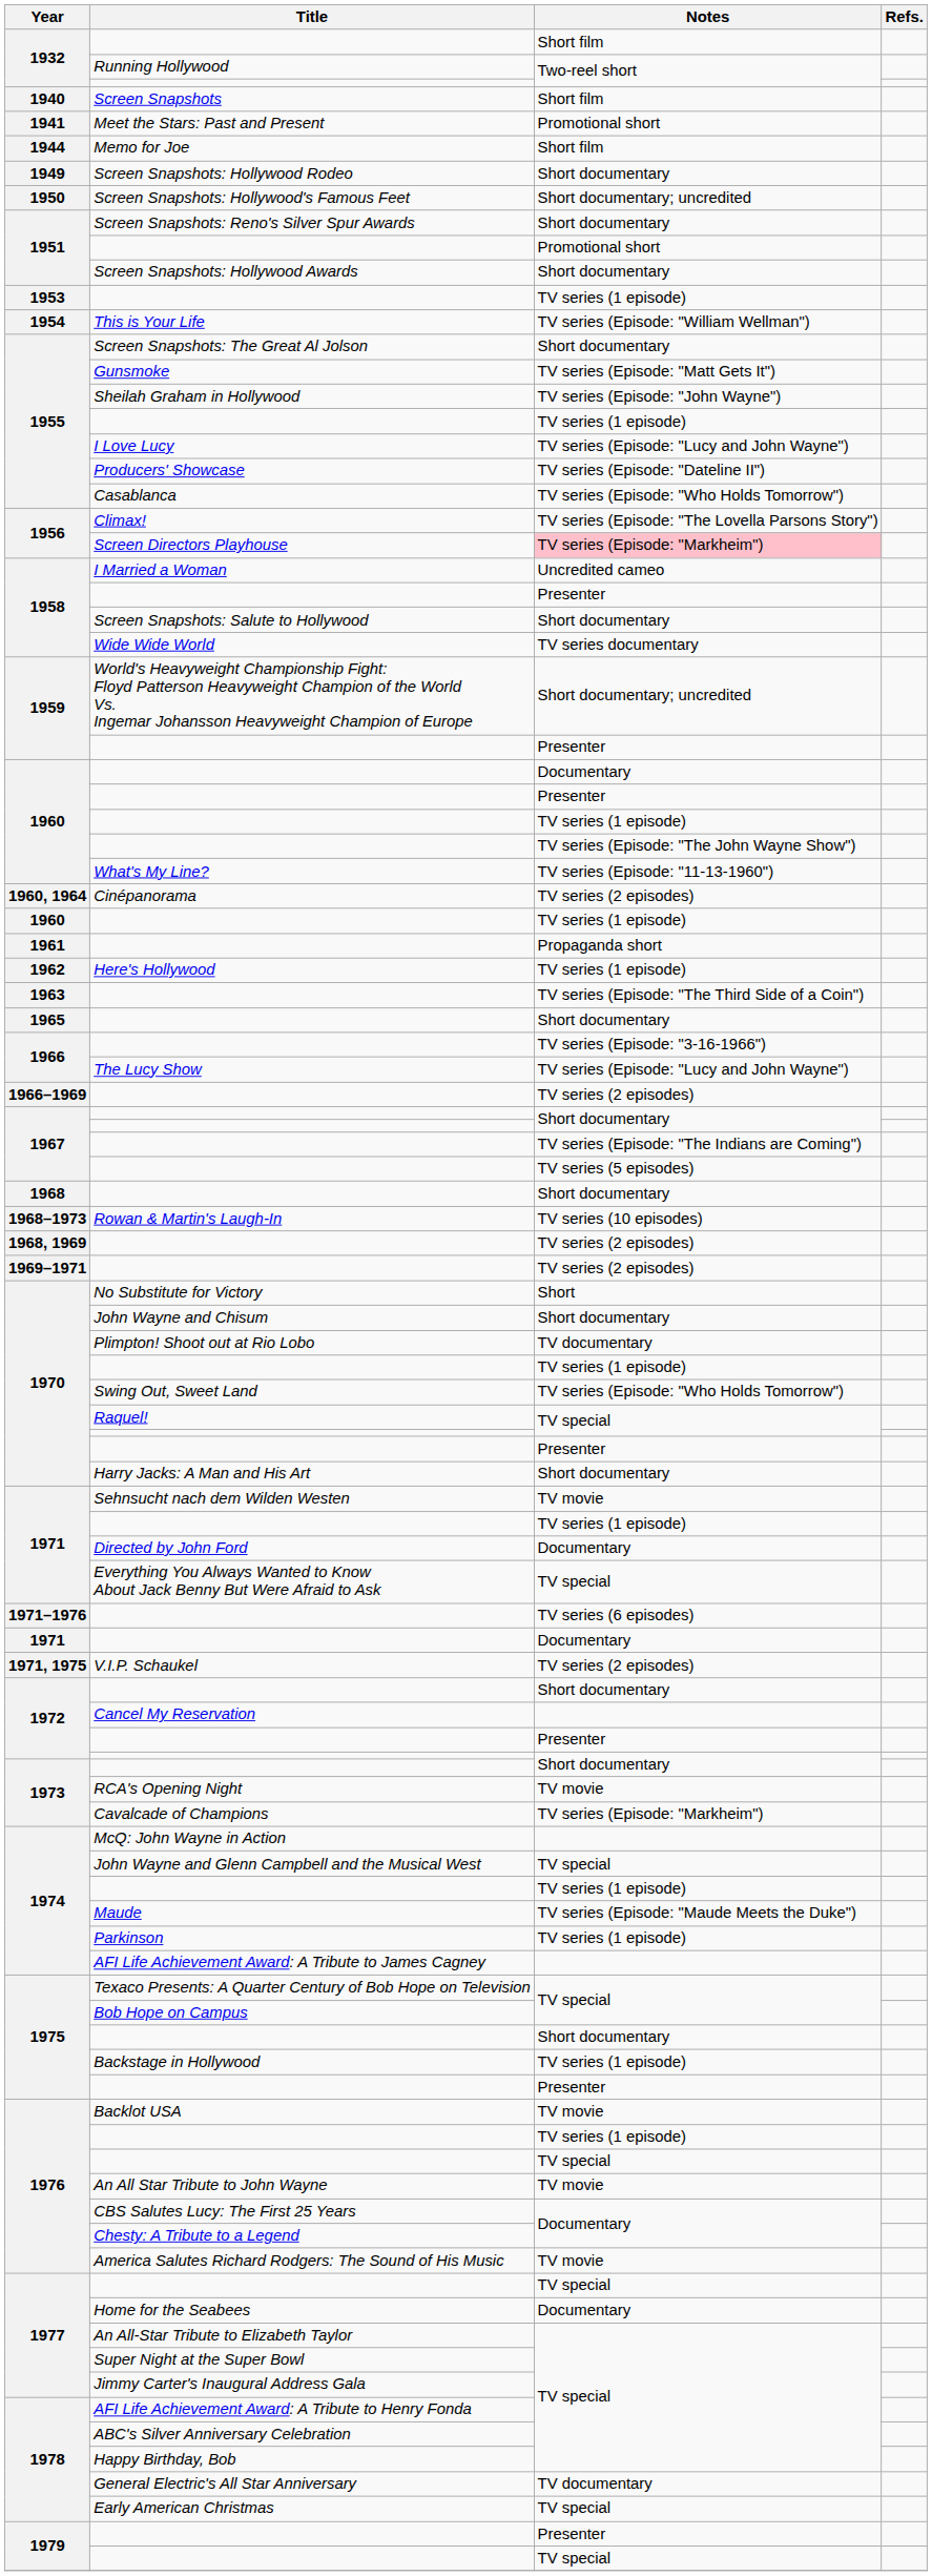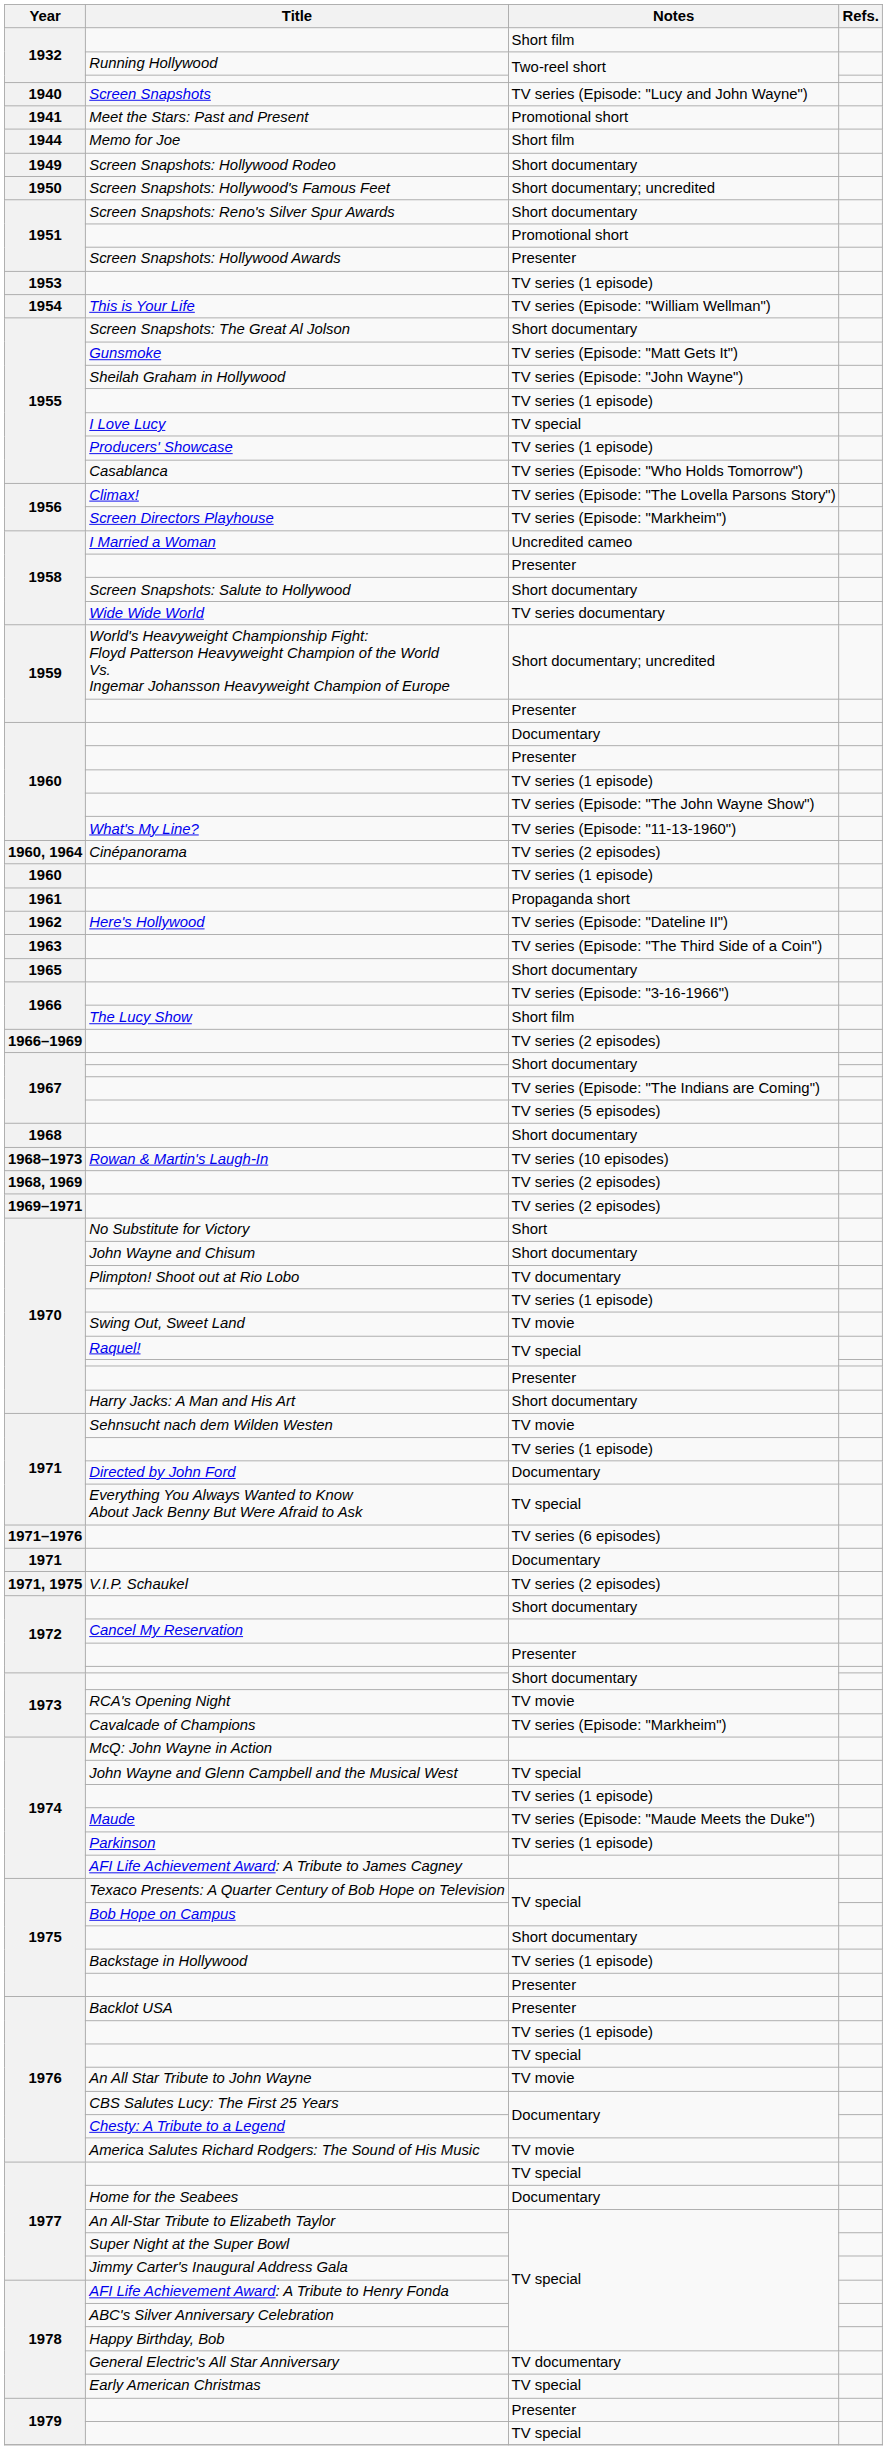 <table class="wikitable plainrowheaders sortable" style="margin-right: 0;">
 <tr>
 <th scope="col">Year</th>
 <th scope="col">Title</th>
 <th scope="col" class=unsortable>Notes</th>
 <th scope="col" class=unsortable>Refs.</th>
 </tr>
 <tr>
 <th rowspan="3" scope="row">1932</th>
 <td><em></em></td>
 <td>Short film</td>
 <td style="text-align:center"></td>
 </tr>
 <tr>
 <td><em>Running Hollywood</em></td>
 <td rowspan="2">Two-reel short</td>
 <td style="text-align:center"></td>
 </tr>
 <tr>
 <td><em></em></td>
 <td style="text-align:center"></td>
 </tr>
 <tr>
 <th scope="row">1940</th>
 <td><em><a href='#'>Screen Snapshots</a></em></td>
-<td>Short film</td>
+<td>TV series (Episode: "Lucy and John Wayne")</td>
 <td style="text-align:center"></td>
 </tr>
 <tr>
 <th scope="row">1941</th>
 <td><em>Meet the Stars: Past and Present</em></td>
 <td>Promotional short</td>
 <td style="text-align:center"></td>
 </tr>
 <tr>
 <th scope="row">1944</th>
 <td><em>Memo for Joe</em></td>
 <td>Short film</td>
 <td style="text-align:center"></td>
 </tr>
 <tr>
 <th scope="row">1949</th>
 <td><em>Screen Snapshots: Hollywood Rodeo</em></td>
 <td>Short documentary</td>
 <td style="text-align:center"></td>
 </tr>
 <tr>
 <th scope="row">1950</th>
 <td><em>Screen Snapshots: Hollywood's Famous Feet</em></td>
 <td>Short documentary; uncredited</td>
 <td style="text-align:center"></td>
 </tr>
 <tr>
 <th rowspan="3" scope="row">1951</th>
 <td><em>Screen Snapshots: Reno's Silver Spur Awards</em></td>
 <td>Short documentary</td>
 <td style="text-align:center"></td>
 </tr>
 <tr>
 <td><em></em></td>
 <td>Promotional short</td>
 <td style="text-align:center"></td>
 </tr>
 <tr>
 <td><em>Screen Snapshots: Hollywood Awards</em></td>
-<td>Short documentary</td>
+<td>Presenter</td>
 <td style="text-align:center"></td>
 </tr>
 <tr>
 <th scope="row">1953</th>
 <td><em></em></td>
 <td>TV series (1 episode)</td>
 <td style="text-align:center"></td>
 </tr>
 <tr>
 <th scope="row">1954</th>
 <td><em><a href='#'>This is Your Life</a></em></td>
 <td>TV series (Episode: "William Wellman")</td>
 <td style="text-align:center"></td>
 </tr>
 <tr>
 <th rowspan="7" scope="row">1955</th>
 <td><em>Screen Snapshots: The Great Al Jolson</em></td>
 <td>Short documentary</td>
 <td style="text-align:center"></td>
 </tr>
 <tr>
 <td><em><a href='#'>Gunsmoke</a></em></td>
 <td>TV series (Episode: "Matt Gets It")</td>
 <td style="text-align:center"></td>
 </tr>
 <tr>
 <td><em>Sheilah Graham in Hollywood</em></td>
 <td>TV series (Episode: "John Wayne")</td>
 <td style="text-align:center"></td>
 </tr>
 <tr>
 <td><em></em></td>
 <td>TV series (1 episode)</td>
 <td style="text-align:center"></td>
 </tr>
 <tr>
 <td><em><a href='#'>I Love Lucy</a></em></td>
-<td>TV series (Episode: "Lucy and John Wayne")</td>
+<td>TV special</td>
 <td style="text-align:center"></td>
 </tr>
 <tr>
 <td><em><a href='#'>Producers' Showcase</a></em></td>
-<td>TV series (Episode: "Dateline II")</td>
+<td>TV series (1 episode)</td>
 <td style="text-align:center"></td>
 </tr>
 <tr>
 <td><em>Casablanca</em></td>
 <td>TV series (Episode: "Who Holds Tomorrow")</td>
 <td style="text-align:center"></td>
 </tr>
 <tr>
 <th rowspan="2" scope="row">1956</th>
 <td><em><a href='#'>Climax!</a></em></td>
 <td>TV series (Episode: "The Lovella Parsons Story")</td>
 <td style="text-align:center"></td>
 </tr>
 <tr>
 <td><em><a href='#'>Screen Directors Playhouse</a></em></td>
-<td style="background: pink;">TV series (Episode: "Markheim")</td>
+<td>TV series (Episode: "Markheim")</td>
 <td style="text-align:center"></td>
 </tr>
 <tr>
 <th rowspan="4" scope="row">1958</th>
 <td><em><a href='#'>I Married a Woman</a></em></td>
 <td>Uncredited cameo</td>
 <td style="text-align:center"></td>
 </tr>
 <tr>
 <td><em></em></td>
 <td>Presenter</td>
 <td style="text-align:center"></td>
 </tr>
 <tr>
 <td><em>Screen Snapshots: Salute to Hollywood</em></td>
 <td>Short documentary</td>
 <td style="text-align:center"></td>
 </tr>
 <tr>
 <td><em><a href='#'>Wide Wide World</a></em></td>
 <td>TV series documentary</td>
 <td style="text-align:center"></td>
 </tr>
 <tr>
 <th rowspan="2" scope="row">1959</th>
 <td><em>World's Heavyweight Championship Fight:<br>Floyd Patterson Heavyweight Champion of the World<br>Vs.<br>Ingemar Johansson Heavyweight Champion of Europe</em></td>
 <td>Short documentary; uncredited</td>
 <td style="text-align:center"></td>
 </tr>
 <tr>
 <td><em></em></td>
 <td>Presenter</td>
 <td style="text-align:center"></td>
 </tr>
 <tr>
 <th rowspan="5" scope="row">1960</th>
 <td><em></em></td>
 <td>Documentary</td>
 <td style="text-align:center"></td>
 </tr>
 <tr>
 <td><em></em></td>
 <td>Presenter</td>
 <td style="text-align:center"></td>
 </tr>
 <tr>
 <td><em></em></td>
 <td>TV series (1 episode)</td>
 <td style="text-align:center"></td>
 </tr>
 <tr>
 <td><em></em></td>
 <td>TV series (Episode: "The John Wayne Show")</td>
 <td style="text-align:center"></td>
 </tr>
 <tr>
 <td><em><a href='#'>What's My Line?</a></em></td>
 <td>TV series (Episode: "11-13-1960")</td>
 <td style="text-align:center"></td>
 </tr>
 <tr>
 <th scope="row">1960, 1964</th>
 <td><em>Cinépanorama</em></td>
 <td>TV series (2 episodes)</td>
 <td style="text-align:center"></td>
 </tr>
 <tr>
 <th scope="row">1960</th>
 <td><em></em></td>
 <td>TV series (1 episode)</td>
 <td style="text-align:center"></td>
 </tr>
 <tr>
 <th scope="row">1961</th>
 <td><em></em></td>
 <td>Propaganda short</td>
 <td style="text-align:center"></td>
 </tr>
 <tr>
 <th scope="row">1962</th>
 <td><em><a href='#'>Here's Hollywood</a></em></td>
-<td>TV series (1 episode)</td>
+<td>TV series (Episode: "Dateline II")</td>
 <td style="text-align:center"></td>
 </tr>
 <tr>
 <th scope="row">1963</th>
 <td><em></em></td>
 <td>TV series (Episode: "The Third Side of a Coin")</td>
 <td style="text-align:center"></td>
 </tr>
 <tr>
 <th scope="row">1965</th>
 <td><em></em></td>
 <td>Short documentary</td>
 <td style="text-align:center"></td>
 </tr>
 <tr>
 <th rowspan="2" scope="row">1966</th>
 <td><em></em></td>
 <td>TV series (Episode: "3-16-1966")</td>
 <td style="text-align:center"></td>
 </tr>
 <tr>
 <td><em><a href='#'>The Lucy Show</a></em></td>
-<td>TV series (Episode: "Lucy and John Wayne")</td>
+<td>Short film</td>
 <td style="text-align:center"></td>
 </tr>
 <tr>
 <th scope="row">1966–1969</th>
 <td><em></em></td>
 <td>TV series (2 episodes)</td>
 <td style="text-align:center"></td>
 </tr>
 <tr>
 <th rowspan="4" scope="row">1967</th>
 <td><em></em></td>
 <td rowspan="2">Short documentary</td>
 <td style="text-align:center"></td>
 </tr>
 <tr>
 <td><em></em></td>
 <td style="text-align:center"></td>
 </tr>
 <tr>
 <td><em></em></td>
 <td>TV series (Episode: "The Indians are Coming")</td>
 <td style="text-align:center"></td>
 </tr>
 <tr>
 <td><em></em></td>
 <td>TV series (5 episodes)</td>
 <td style="text-align:center"></td>
 </tr>
 <tr>
 <th scope="row">1968</th>
 <td><em></em></td>
 <td>Short documentary</td>
 <td style="text-align:center"></td>
 </tr>
 <tr>
 <th scope="row">1968–1973</th>
 <td><em><a href='#'>Rowan & Martin's Laugh-In</a></em></td>
 <td>TV series (10 episodes)</td>
 <td style="text-align:center"></td>
 </tr>
 <tr>
 <th scope="row">1968, 1969</th>
 <td><em></em></td>
 <td>TV series (2 episodes)</td>
 <td style="text-align:center"></td>
 </tr>
 <tr>
 <th scope="row">1969–1971</th>
 <td><em></em></td>
 <td>TV series (2 episodes)</td>
 <td style="text-align:center"></td>
 </tr>
 <tr>
 <th rowspan="9" scope="row">1970</th>
 <td><em>No Substitute for Victory</em></td>
 <td>Short</td>
 <td style="text-align:center"></td>
 </tr>
 <tr>
 <td><em>John Wayne and Chisum</em></td>
 <td>Short documentary</td>
 <td style="text-align:center"></td>
 </tr>
 <tr>
 <td><em>Plimpton! Shoot out at Rio Lobo</em></td>
 <td>TV documentary</td>
 <td style="text-align:center"></td>
 </tr>
 <tr>
 <td><em></em></td>
 <td>TV series (1 episode)</td>
 <td style="text-align:center"></td>
 </tr>
 <tr>
 <td><em>Swing Out, Sweet Land</em></td>
-<td>TV series (Episode: "Who Holds Tomorrow")</td>
+<td>TV movie</td>
 <td style="text-align:center"></td>
 </tr>
 <tr>
 <td><em><a href='#'>Raquel!</a></em></td>
 <td rowspan="2">TV special</td>
 <td style="text-align:center"></td>
 </tr>
 <tr>
 <td><em></em></td>
 <td style="text-align:center"></td>
 </tr>
 <tr>
 <td><em></em></td>
 <td>Presenter</td>
 <td style="text-align:center"></td>
 </tr>
 <tr>
 <td><em>Harry Jacks: A Man and His Art</em></td>
 <td>Short documentary</td>
 <td style="text-align:center"></td>
 </tr>
 <tr>
 <th rowspan="4" scope="row">1971</th>
 <td><em>Sehnsucht nach dem Wilden Westen</em></td>
 <td>TV movie</td>
 <td style="text-align:center"></td>
 </tr>
 <tr>
 <td><em></em></td>
 <td>TV series (1 episode)</td>
 <td style="text-align:center"></td>
 </tr>
 <tr>
 <td><em><a href='#'>Directed by John Ford</a></em></td>
 <td>Documentary</td>
 <td style="text-align:center"></td>
 </tr>
 <tr>
 <td><em>Everything You Always Wanted to Know<br>About Jack Benny But Were Afraid to Ask</em></td>
 <td>TV special</td>
 <td style="text-align:center"></td>
 </tr>
 <tr>
 <th scope="row">1971–1976</th>
 <td><em></em></td>
 <td>TV series (6 episodes)</td>
 <td style="text-align:center"></td>
 </tr>
 <tr>
 <th scope="row">1971</th>
 <td><em></em></td>
 <td>Documentary</td>
 <td style="text-align:center"></td>
 </tr>
 <tr>
 <th scope="row">1971, 1975</th>
 <td><em>V.I.P. Schaukel</em></td>
 <td>TV series (2 episodes)</td>
 <td style="text-align:center"></td>
 </tr>
 <tr>
 <th rowspan="4" scope="row">1972</th>
 <td><em></em></td>
 <td>Short documentary</td>
 <td style="text-align:center"></td>
 </tr>
 <tr>
 <td><em><a href='#'>Cancel My Reservation</a></em></td>
 <td></td>
 <td style="text-align:center"></td>
 </tr>
 <tr>
 <td><em></em></td>
 <td>Presenter</td>
 <td style="text-align:center"></td>
 </tr>
 <tr>
 <td><em></em></td>
 <td rowspan="2">Short documentary</td>
 <td style="text-align:center"></td>
 </tr>
 <tr>
 <th rowspan="3" scope="row">1973</th>
 <td><em></em></td>
 <td style="text-align:center"></td>
 </tr>
 <tr>
 <td><em>RCA's Opening Night</em></td>
 <td>TV movie</td>
 <td style="text-align:center"></td>
 </tr>
 <tr>
 <td><em>Cavalcade of Champions</em></td>
 <td>TV series (Episode: "Markheim")</td>
 <td style="text-align:center"></td>
 </tr>
 <tr>
 <th rowspan="6" scope="row">1974</th>
 <td><em>McQ: John Wayne in Action</em></td>
 <td></td>
 <td style="text-align:center"></td>
 </tr>
 <tr>
 <td><em>John Wayne and Glenn Campbell and the Musical West</em></td>
 <td>TV special</td>
 <td style="text-align:center"></td>
 </tr>
 <tr>
 <td><em></em></td>
 <td>TV series (1 episode)</td>
 <td style="text-align:center"></td>
 </tr>
 <tr>
 <td><em><a href='#'>Maude</a></em></td>
 <td>TV series (Episode: "Maude Meets the Duke")</td>
 <td style="text-align:center"></td>
 </tr>
 <tr>
 <td><em><a href='#'>Parkinson</a></em></td>
 <td>TV series (1 episode)</td>
 <td style="text-align:center"></td>
 </tr>
 <tr>
 <td><em><a href='#'>AFI Life Achievement Award</a>: A Tribute to James Cagney</em></td>
 <td></td>
 <td style="text-align:center"></td>
 </tr>
 <tr>
 <th rowspan="5" scope="row">1975</th>
 <td><em>Texaco Presents: A Quarter Century of Bob Hope on Television</em></td>
 <td rowspan="2">TV special</td>
 <td style="text-align:center"></td>
 </tr>
 <tr>
 <td><em><a href='#'>Bob Hope on Campus</a></em></td>
 <td style="text-align:center"></td>
 </tr>
 <tr>
 <td><em></em></td>
 <td>Short documentary</td>
 <td style="text-align:center"></td>
 </tr>
 <tr>
 <td><em>Backstage in Hollywood</em></td>
 <td>TV series (1 episode)</td>
 <td style="text-align:center"></td>
 </tr>
 <tr>
 <td><em></em></td>
 <td>Presenter</td>
 <td style="text-align:center"></td>
 </tr>
 <tr>
 <th rowspan="7" scope="row">1976</th>
 <td><em>Backlot USA</em></td>
-<td>TV movie</td>
+<td>Presenter</td>
 <td style="text-align:center"></td>
 </tr>
 <tr>
 <td><em></em></td>
 <td>TV series (1 episode)</td>
 <td style="text-align:center"></td>
 </tr>
 <tr>
 <td><em></em></td>
 <td>TV special</td>
 <td style="text-align:center"></td>
 </tr>
 <tr>
 <td><em>An All Star Tribute to John Wayne</em></td>
 <td>TV movie</td>
 <td style="text-align:center"></td>
 </tr>
 <tr>
 <td><em>CBS Salutes Lucy: The First 25 Years</em></td>
 <td rowspan="2">Documentary</td>
 <td style="text-align:center"></td>
 </tr>
 <tr>
 <td><em><a href='#'>Chesty: A Tribute to a Legend</a></em></td>
 <td style="text-align:center"></td>
 </tr>
 <tr>
 <td><em>America Salutes Richard Rodgers: The Sound of His Music</em></td>
 <td>TV movie</td>
 <td style="text-align:center"></td>
 </tr>
 <tr>
 <th rowspan="5" scope="row">1977</th>
 <td><em></em></td>
 <td>TV special</td>
 <td style="text-align:center"></td>
 </tr>
 <tr>
 <td><em>Home for the Seabees</em></td>
 <td>Documentary</td>
 <td style="text-align:center"></td>
 </tr>
 <tr>
 <td><em>An All-Star Tribute to Elizabeth Taylor</em></td>
 <td rowspan="6">TV special</td>
 <td style="text-align:center"></td>
 </tr>
 <tr>
 <td><em>Super Night at the Super Bowl</em></td>
 <td style="text-align:center"></td>
 </tr>
 <tr>
 <td><em>Jimmy Carter's Inaugural Address Gala</em></td>
 <td style="text-align:center"></td>
 </tr>
 <tr>
 <th rowspan="5" scope="row">1978</th>
 <td><em><a href='#'>AFI Life Achievement Award</a>: A Tribute to Henry Fonda</em></td>
 <td style="text-align:center"></td>
 </tr>
 <tr>
 <td><em>ABC's Silver Anniversary Celebration</em></td>
 <td style="text-align:center"></td>
 </tr>
 <tr>
 <td><em>Happy Birthday, Bob</em></td>
 <td style="text-align:center"></td>
 </tr>
 <tr>
 <td><em>General Electric's All Star Anniversary</em></td>
 <td>TV documentary</td>
 <td style="text-align:center"></td>
 </tr>
 <tr>
 <td><em>Early American Christmas</em></td>
 <td>TV special</td>
 <td style="text-align:center"></td>
 </tr>
 <tr>
 <th rowspan="2" scope="row">1979</th>
 <td><em></em></td>
 <td>Presenter</td>
 <td style="text-align:center"></td>
 </tr>
 <tr>
 <td><em></em></td>
 <td>TV special</td>
 <td style="text-align:center"></td>
 </tr>
 <tr>
 </tr>
 </table>
